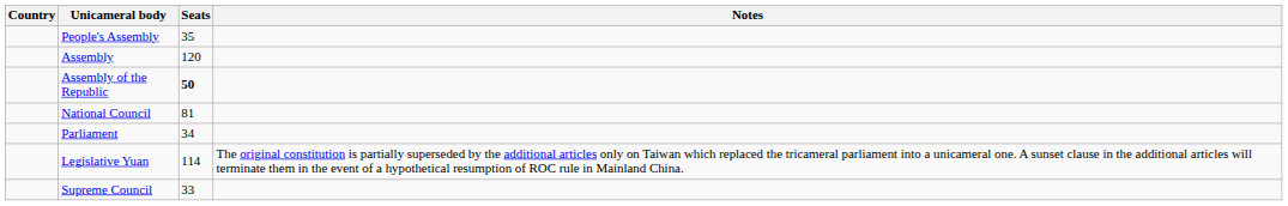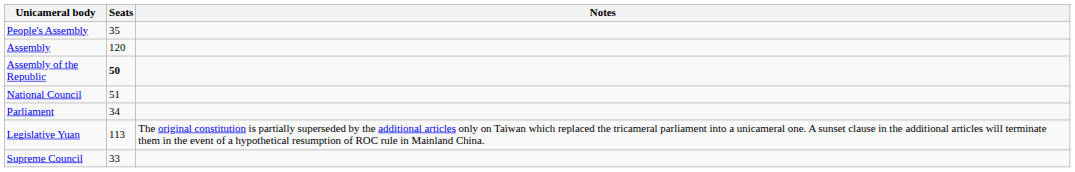 <table class="wikitable sortable">
 <tr>
-<th>Country</th>
 <th>Unicameral body</th>
 <th>Seats</th>
 <th>Notes</th>
 </tr>
 <tr>
-<td></td>
 <td><a href='#'>People's Assembly</a></td>
 <td>35</td>
 <td></td>
 </tr>
 <tr>
-<td></td>
 <td><a href='#'>Assembly</a></td>
 <td>120</td>
 <td></td>
 </tr>
 <tr>
-<td></td>
 <td><a href='#'>Assembly of the Republic</a></td>
 <td><strong>50</strong></td>
 <td></td>
 </tr>
 <tr>
-<td></td>
 <td><a href='#'>National Council</a></td>
-<td>81</td>
+<td>51</td>
 <td></td>
 </tr>
 <tr>
-<td></td>
 <td><a href='#'>Parliament</a></td>
 <td>34</td>
 <td></td>
 </tr>
 <tr>
-<td></td>
 <td><a href='#'>Legislative Yuan</a></td>
-<td>114</td>
+<td>113</td>
 <td>The <a href='#'>original constitution</a> is partially superseded by the <a href='#'>additional articles</a> only on Taiwan which replaced the tricameral parliament into a unicameral one. A sunset clause in the additional articles will terminate them in the event of a hypothetical resumption of ROC rule in Mainland China.</td>
 </tr>
 <tr>
-<td></td>
 <td><a href='#'>Supreme Council</a></td>
 <td>33</td>
 <td></td>
 </tr>
 </table>
